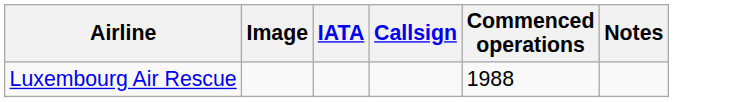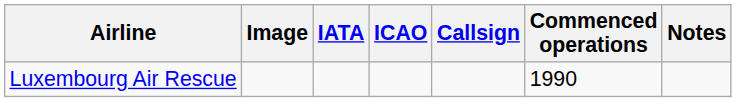 <table class="wikitable sortable">
 <tr valign="middle">
 <th>Airline</th>
 <th>Image</th>
 <th><a href='#'>IATA</a></th>
+<th><a href='#'>ICAO</a></th>
 <th><a href='#'>Callsign</a></th>
 <th>Commenced<br>operations</th>
 <th>Notes</th>
 </tr>
 <tr>
 <td><a href='#'>Luxembourg Air Rescue</a></td>
 <td></td>
 <td></td>
 <td></td>
-<td>1988</td>
+<td></td>
+<td>1990</td>
 <td></td>
 </tr>
 </table>
